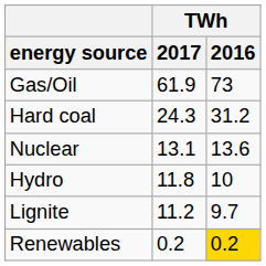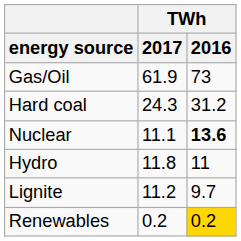 <table class="wikitable sortable">
 <tr>
 <th></th>
 <th colspan="2">TWh</th>
 </tr>
 <tr>
 <th>energy source</th>
 <th>2017</th>
 <th>2016</th>
 </tr>
 <tr>
 <td>Gas/Oil</td>
 <td>61.9</td>
 <td>73</td>
 </tr>
 <tr>
 <td>Hard coal</td>
 <td>24.3</td>
 <td>31.2</td>
 </tr>
 <tr>
 <td>Nuclear</td>
-<td>13.1</td>
-<td>13.6</td>
+<td>11.1</td>
+<td><strong>13.6</strong></td>
 </tr>
 <tr>
 <td>Hydro</td>
 <td>11.8</td>
-<td>10</td>
+<td>11</td>
 </tr>
 <tr>
 <td>Lignite</td>
 <td>11.2</td>
 <td>9.7</td>
 </tr>
 <tr>
 <td>Renewables</td>
 <td>0.2</td>
 <td style="background: gold;">0.2</td>
 </tr>
 </table>
